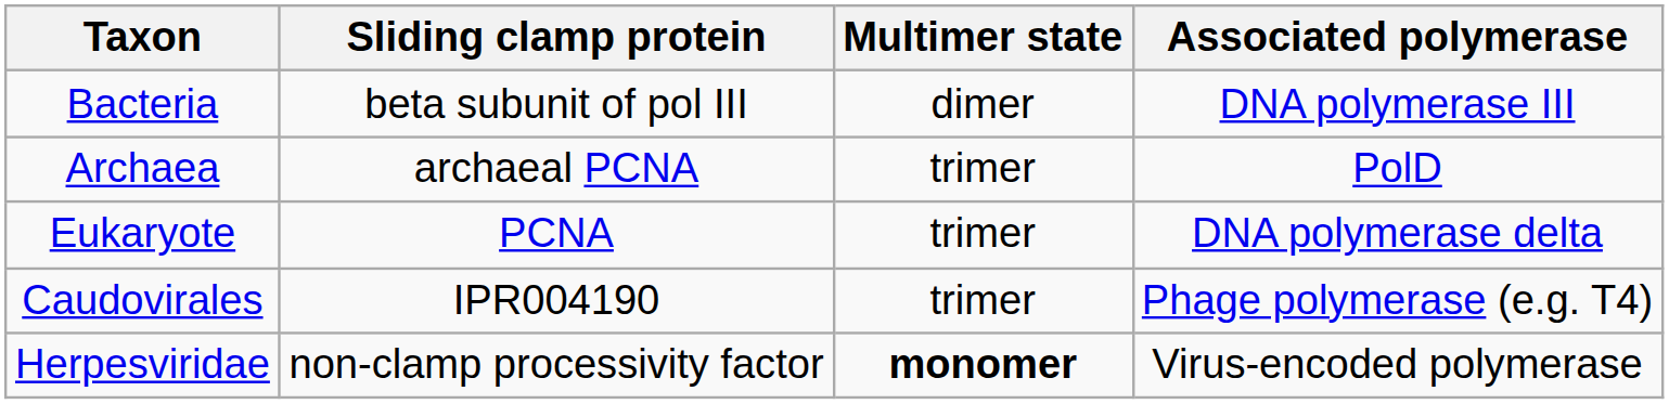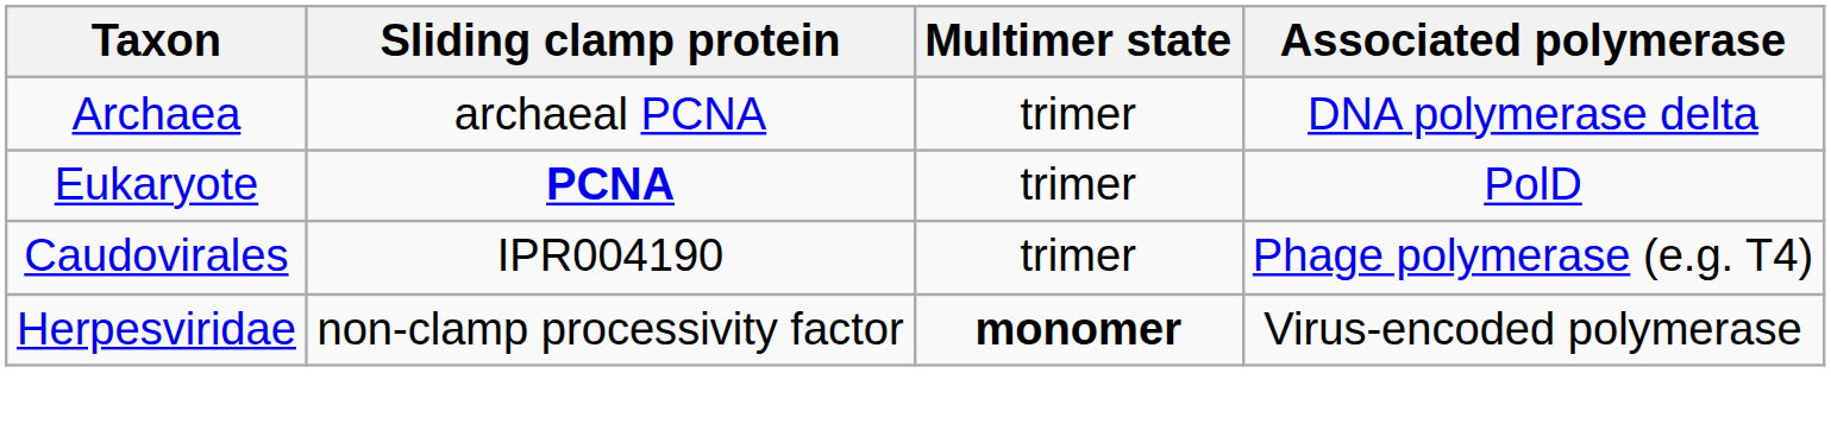 <table class="wikitable" style="text-align:center">
 <tr>
 <th>Taxon</th>
 <th>Sliding clamp protein</th>
 <th>Multimer state</th>
 <th>Associated polymerase</th>
 </tr>
 <tr>
-<td><a href='#'>Bacteria</a></td>
-<td>beta subunit of pol III</td>
-<td>dimer</td>
-<td><a href='#'>DNA polymerase III</a></td>
-</tr>
-<tr>
 <td><a href='#'>Archaea</a></td>
 <td>archaeal <a href='#'>PCNA</a></td>
 <td>trimer</td>
-<td><a href='#'>PolD</a></td>
+<td><a href='#'>DNA polymerase delta</a></td>
 </tr>
 <tr>
 <td><a href='#'>Eukaryote</a></td>
-<td><a href='#'>PCNA</a></td>
+<td><strong><a href='#'>PCNA</a></strong></td>
 <td>trimer</td>
-<td><a href='#'>DNA polymerase delta</a></td>
+<td><a href='#'>PolD</a></td>
 </tr>
 <tr>
 <td><a href='#'>Caudovirales</a></td>
 <td>IPR004190</td>
 <td>trimer</td>
 <td><a href='#'>Phage polymerase</a> (e.g. T4)</td>
 </tr>
 <tr>
 <td><a href='#'>Herpesviridae</a></td>
 <td>non-clamp processivity factor</td>
 <td><strong>monomer</strong></td>
 <td>Virus-encoded polymerase</td>
 </tr>
 </table>
